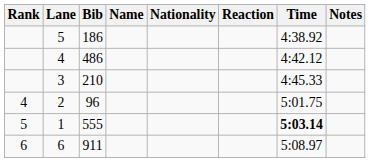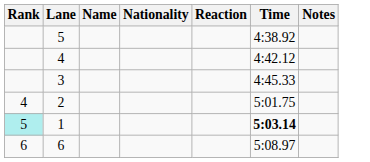 <table class="wikitable sortable" style="text-align:center">
 <tr>
 <th>Rank</th>
 <th>Lane</th>
-<th>Bib</th>
 <th>Name</th>
 <th>Nationality</th>
 <th>Reaction</th>
 <th>Time</th>
 <th>Notes</th>
 </tr>
 <tr>
 <td></td>
 <td>5</td>
-<td>186</td>
 <td align=left></td>
 <td align=left></td>
 <td></td>
 <td>4:38.92</td>
 <td></td>
 </tr>
 <tr>
 <td></td>
 <td>4</td>
-<td>486</td>
 <td align=left></td>
 <td align=left></td>
 <td></td>
 <td>4:42.12</td>
 <td></td>
 </tr>
 <tr>
 <td></td>
 <td>3</td>
-<td>210</td>
 <td align=left></td>
 <td align=left></td>
 <td></td>
 <td>4:45.33</td>
 <td></td>
 </tr>
 <tr>
 <td>4</td>
 <td>2</td>
-<td>96</td>
 <td align=left></td>
 <td align=left></td>
 <td></td>
 <td>5:01.75</td>
 <td></td>
 </tr>
 <tr>
-<td>5</td>
+<td style="background: paleturquoise;">5</td>
 <td>1</td>
-<td>555</td>
 <td align=left></td>
 <td align=left></td>
 <td></td>
 <td><strong>5:03.14</strong></td>
 <td></td>
 </tr>
 <tr>
 <td>6</td>
 <td>6</td>
-<td>911</td>
 <td align=left></td>
 <td align=left></td>
 <td></td>
 <td>5:08.97</td>
 <td></td>
 </tr>
 </table>
